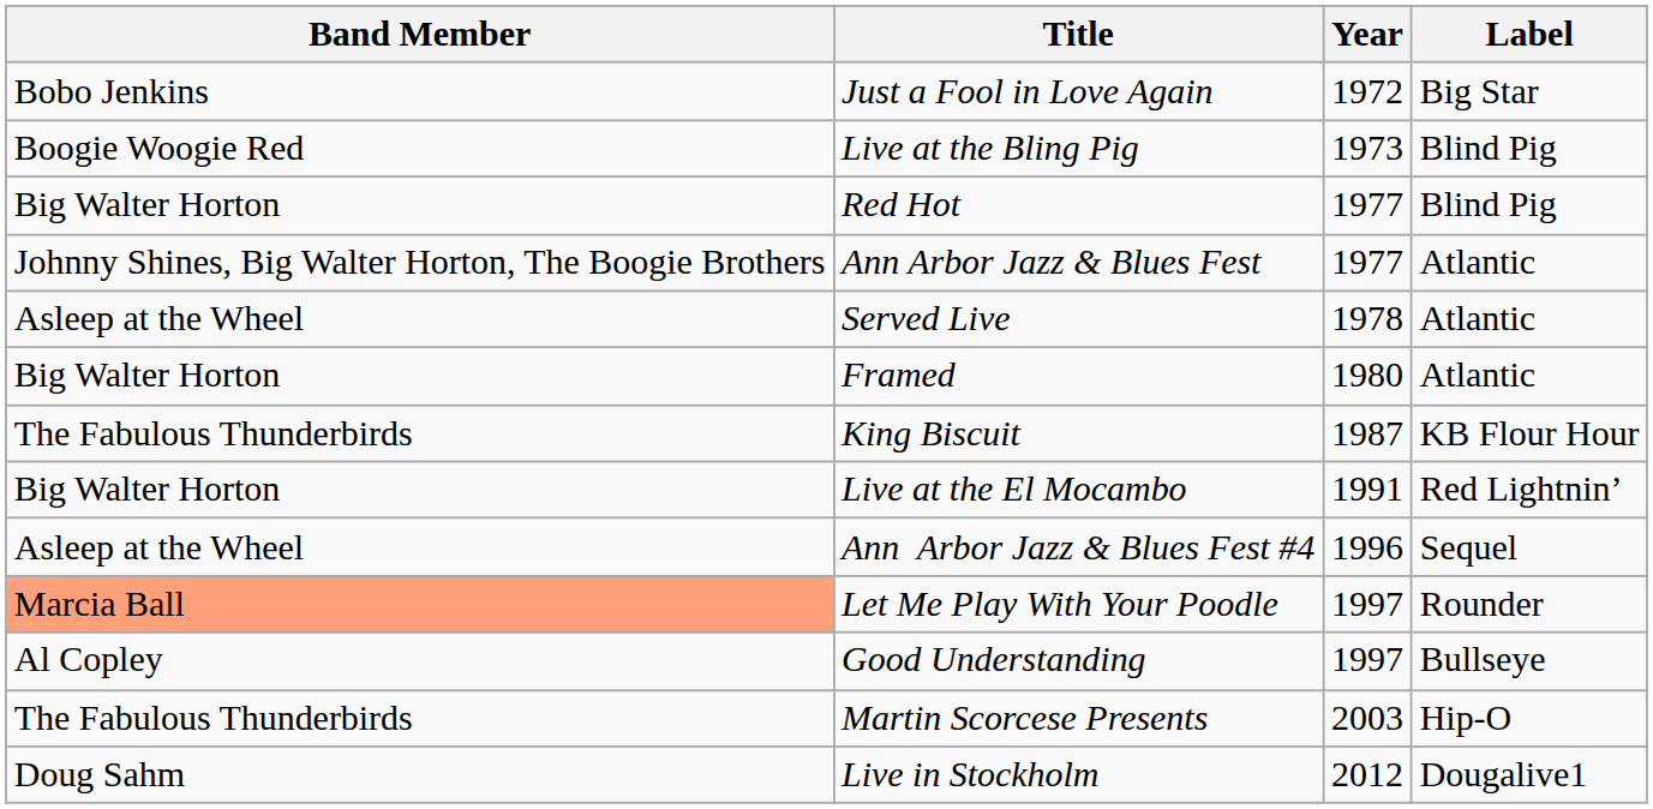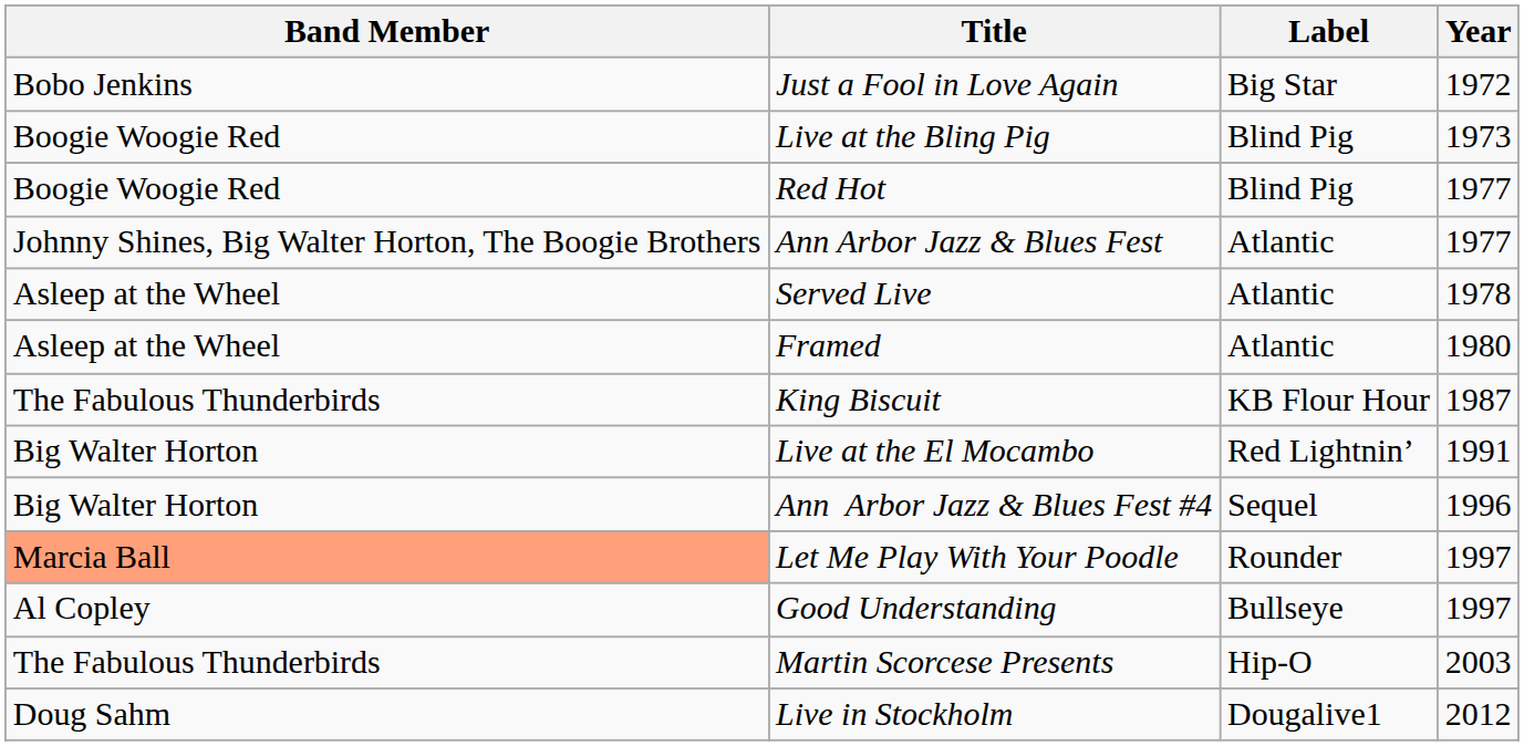 <table class="wikitable">
 <tr>
 <th>Band Member</th>
 <th>Title</th>
+<th>Label</th>
 <th>Year</th>
-<th>Label</th>
 </tr>
 <tr>
 <td>Bobo Jenkins</td>
 <td><em>Just a Fool in Love Again</em></td>
+<td>Big Star</td>
 <td>1972</td>
-<td>Big Star</td>
 </tr>
 <tr>
 <td>Boogie Woogie Red</td>
 <td><em>Live at the Bling Pig</em></td>
+<td>Blind Pig</td>
 <td>1973</td>
-<td>Blind Pig</td>
 </tr>
 <tr>
-<td>Big Walter Horton</td>
+<td>Boogie Woogie Red</td>
 <td><em>Red Hot</em></td>
+<td>Blind Pig</td>
 <td>1977</td>
-<td>Blind Pig</td>
 </tr>
 <tr>
 <td>Johnny Shines, Big Walter Horton, The Boogie Brothers</td>
 <td><em>Ann Arbor Jazz & Blues Fest</em></td>
+<td>Atlantic</td>
 <td>1977</td>
-<td>Atlantic</td>
 </tr>
 <tr>
 <td>Asleep at the Wheel</td>
 <td><em>Served Live</em></td>
+<td>Atlantic</td>
 <td>1978</td>
-<td>Atlantic</td>
 </tr>
 <tr>
-<td>Big Walter Horton</td>
+<td>Asleep at the Wheel</td>
 <td><em>Framed</em></td>
+<td>Atlantic</td>
 <td>1980</td>
-<td>Atlantic</td>
 </tr>
 <tr>
 <td>The Fabulous Thunderbirds</td>
 <td><em>King Biscuit</em></td>
+<td>KB Flour Hour</td>
 <td>1987</td>
-<td>KB Flour Hour</td>
 </tr>
 <tr>
 <td>Big Walter Horton</td>
 <td><em>Live at the El Mocambo</em></td>
+<td>Red Lightnin’</td>
 <td>1991</td>
-<td>Red Lightnin’</td>
 </tr>
 <tr>
-<td>Asleep at the Wheel</td>
+<td>Big Walter Horton</td>
 <td><em>Ann  Arbor Jazz & Blues Fest #4</em></td>
+<td>Sequel</td>
 <td>1996</td>
-<td>Sequel</td>
 </tr>
 <tr>
 <td style="background: lightsalmon;">Marcia Ball</td>
 <td><em>Let Me Play With Your Poodle</em></td>
+<td>Rounder</td>
 <td>1997</td>
-<td>Rounder</td>
 </tr>
 <tr>
 <td>Al Copley</td>
 <td><em>Good Understanding</em></td>
+<td>Bullseye</td>
 <td>1997</td>
-<td>Bullseye</td>
 </tr>
 <tr>
 <td>The Fabulous Thunderbirds</td>
 <td><em>Martin Scorcese Presents</em></td>
+<td>Hip-O</td>
 <td>2003</td>
-<td>Hip-O</td>
 </tr>
 <tr>
 <td>Doug Sahm</td>
 <td><em>Live in Stockholm</em></td>
+<td>Dougalive1</td>
 <td>2012</td>
-<td>Dougalive1</td>
 </tr>
 </table>
